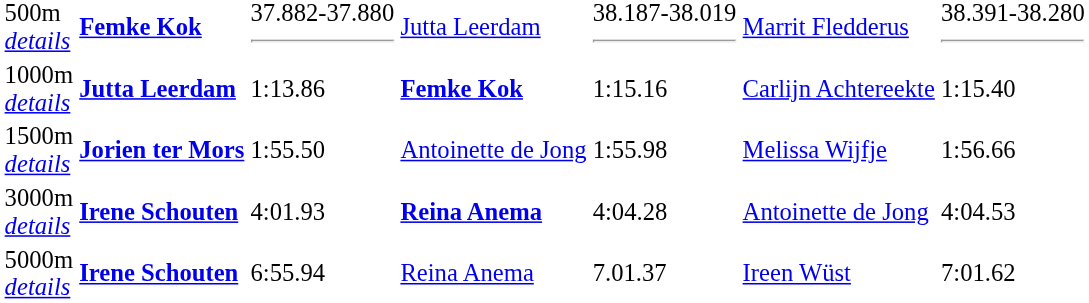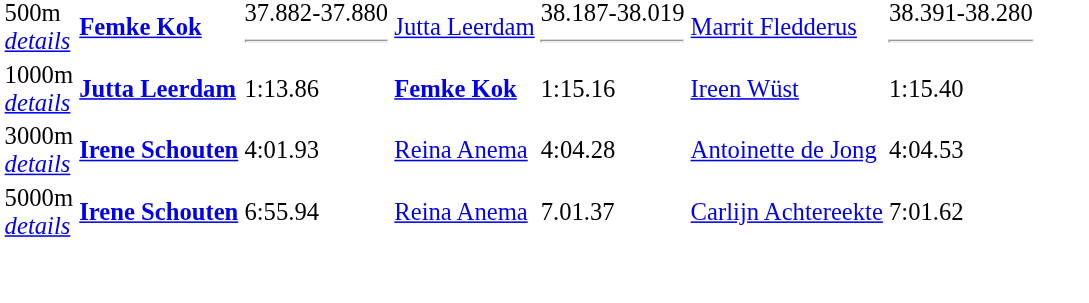 <table>
 <tr>
 <td>500m <br> <a href='#'><em>details</em></a></td>
 <td><strong><a href='#'>Femke Kok</a></strong></td>
 <td>37.882-37.880 <hr> </td>
 <td><a href='#'>Jutta Leerdam</a></td>
 <td>38.187-38.019 <hr> </td>
 <td><a href='#'>Marrit Fledderus</a></td>
 <td>38.391-38.280 <hr> </td>
 </tr>
 <tr>
 <td>1000m <br> <a href='#'><em>details</em></a></td>
 <td><strong><a href='#'>Jutta Leerdam</a></strong></td>
 <td>1:13.86</td>
 <td><strong><a href='#'>Femke Kok</a></strong></td>
 <td>1:15.16</td>
-<td><a href='#'>Carlijn Achtereekte</a></td>
+<td><a href='#'>Ireen Wüst</a></td>
 <td>1:15.40</td>
-</tr>
-<tr>
-<td>1500m <br> <a href='#'><em>details</em></a></td>
-<td><strong><a href='#'>Jorien ter Mors</a></strong></td>
-<td>1:55.50</td>
-<td><a href='#'>Antoinette de Jong</a></td>
-<td>1:55.98</td>
-<td><a href='#'>Melissa Wijfje</a></td>
-<td>1:56.66</td>
 </tr>
 <tr>
 <td>3000m <br> <a href='#'><em>details</em></a></td>
 <td><strong><a href='#'>Irene Schouten</a></strong></td>
 <td>4:01.93</td>
-<td><strong><a href='#'>Reina Anema</a></strong></td>
+<td><a href='#'>Reina Anema</a></td>
 <td>4:04.28</td>
 <td><a href='#'>Antoinette de Jong</a></td>
 <td>4:04.53</td>
 </tr>
 <tr>
 <td>5000m <br> <a href='#'><em>details</em></a></td>
 <td><strong><a href='#'>Irene Schouten</a></strong></td>
 <td>6:55.94</td>
 <td><a href='#'>Reina Anema</a></td>
 <td>7.01.37</td>
-<td><a href='#'>Ireen Wüst</a></td>
+<td><a href='#'>Carlijn Achtereekte</a></td>
 <td>7:01.62</td>
 </tr>
 </table>
